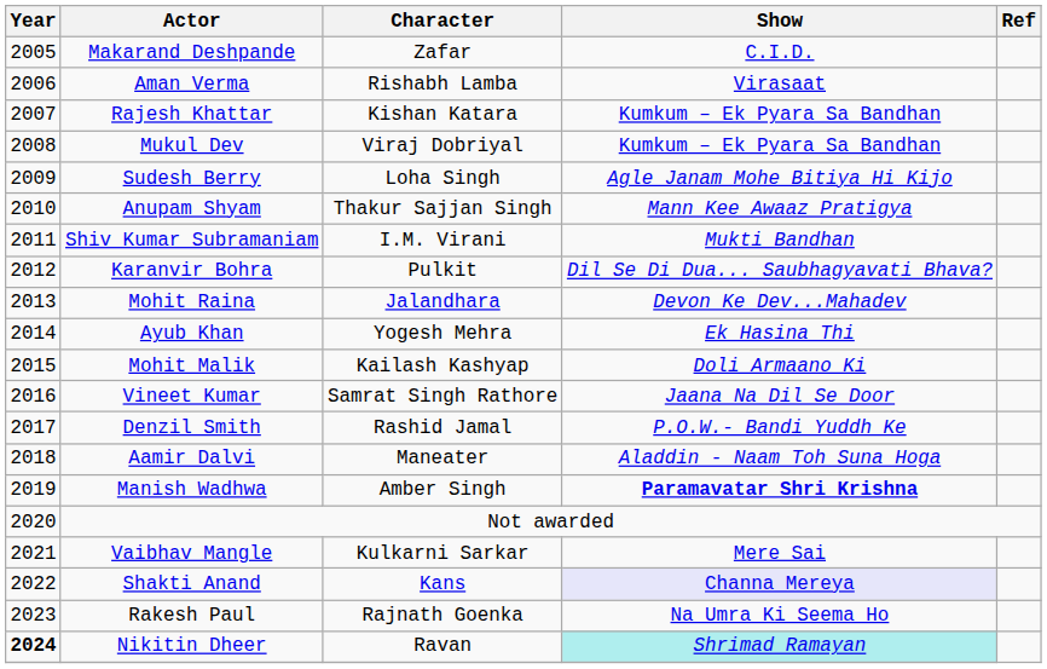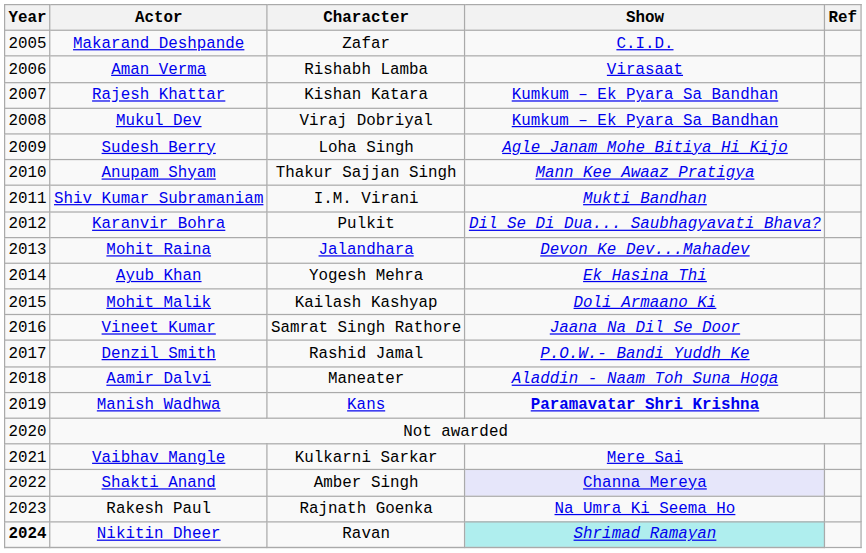 <table class="wikitable sortable" style="text-align:center;">
 <tr>
 <th>Year</th>
 <th>Actor</th>
 <th>Character</th>
 <th>Show</th>
 <th>Ref</th>
 </tr>
 <tr>
 <td>2005</td>
 <td><a href='#'>Makarand Deshpande</a></td>
 <td>Zafar</td>
 <td><a href='#'>C.I.D.</a></td>
 <td></td>
 </tr>
 <tr>
 <td>2006</td>
 <td><a href='#'>Aman Verma</a></td>
 <td>Rishabh Lamba</td>
 <td><a href='#'>Virasaat</a></td>
 <td></td>
 </tr>
 <tr>
 <td>2007</td>
 <td><a href='#'>Rajesh Khattar</a></td>
 <td>Kishan Katara</td>
 <td><a href='#'>Kumkum – Ek Pyara Sa Bandhan</a></td>
 <td></td>
 </tr>
 <tr>
 <td>2008</td>
 <td><a href='#'>Mukul Dev</a></td>
 <td>Viraj Dobriyal</td>
 <td><a href='#'>Kumkum – Ek Pyara Sa Bandhan</a></td>
 <td></td>
 </tr>
 <tr>
 <td>2009</td>
 <td><a href='#'>Sudesh Berry</a></td>
 <td>Loha Singh</td>
 <td><em><a href='#'>Agle Janam Mohe Bitiya Hi Kijo</a></em></td>
 <td></td>
 </tr>
 <tr>
 <td>2010</td>
 <td><a href='#'>Anupam Shyam</a></td>
 <td>Thakur Sajjan Singh</td>
 <td><em><a href='#'>Mann Kee Awaaz Pratigya</a></em></td>
 <td></td>
 </tr>
 <tr>
 <td>2011</td>
 <td><a href='#'>Shiv Kumar Subramaniam</a></td>
 <td>I.M. Virani</td>
 <td><em><a href='#'>Mukti Bandhan</a></em></td>
 <td></td>
 </tr>
 <tr>
 <td>2012</td>
 <td><a href='#'>Karanvir Bohra</a></td>
 <td>Pulkit</td>
 <td><em><a href='#'>Dil Se Di Dua... Saubhagyavati Bhava?</a></em></td>
 <td></td>
 </tr>
 <tr>
 <td>2013</td>
 <td><a href='#'>Mohit Raina</a></td>
 <td><a href='#'>Jalandhara</a></td>
 <td><em><a href='#'>Devon Ke Dev...Mahadev</a></em></td>
 <td></td>
 </tr>
 <tr>
 <td>2014</td>
 <td><a href='#'>Ayub Khan</a></td>
 <td>Yogesh Mehra</td>
 <td><em><a href='#'>Ek Hasina Thi</a></em></td>
 <td></td>
 </tr>
 <tr>
 <td>2015</td>
 <td><a href='#'>Mohit Malik</a></td>
 <td>Kailash Kashyap</td>
 <td><em><a href='#'>Doli Armaano Ki</a></em></td>
 <td></td>
 </tr>
 <tr>
 <td>2016</td>
 <td><a href='#'>Vineet Kumar</a></td>
 <td>Samrat Singh Rathore</td>
 <td><em><a href='#'>Jaana Na Dil Se Door</a></em></td>
 <td></td>
 </tr>
 <tr>
 <td>2017</td>
 <td><a href='#'>Denzil Smith</a></td>
 <td>Rashid Jamal</td>
 <td><em><a href='#'>P.O.W.- Bandi Yuddh Ke</a></em></td>
 <td></td>
 </tr>
 <tr>
 <td>2018</td>
 <td><a href='#'>Aamir Dalvi</a></td>
 <td>Maneater</td>
 <td><em><a href='#'>Aladdin - Naam Toh Suna Hoga</a></em></td>
 <td></td>
 </tr>
 <tr>
 <td>2019</td>
 <td><a href='#'>Manish Wadhwa</a></td>
-<td>Amber Singh</td>
+<td><a href='#'>Kans</a></td>
 <td><strong><a href='#'>Paramavatar Shri Krishna</a></strong></td>
 <td></td>
 </tr>
 <tr>
 <td>2020</td>
 <td colspan=4>Not awarded</td>
 </tr>
 <tr>
 <td>2021</td>
 <td><a href='#'>Vaibhav Mangle</a></td>
 <td>Kulkarni Sarkar</td>
 <td><a href='#'>Mere Sai</a></td>
 <td></td>
 </tr>
 <tr>
 <td>2022</td>
 <td><a href='#'>Shakti Anand</a></td>
-<td><a href='#'>Kans</a></td>
+<td>Amber Singh</td>
 <td style="background: lavender;"><a href='#'>Channa Mereya</a></td>
 <td></td>
 </tr>
 <tr>
 <td>2023</td>
 <td>Rakesh Paul</td>
 <td>Rajnath Goenka</td>
 <td><a href='#'>Na Umra Ki Seema Ho</a></td>
 <td></td>
 </tr>
 <tr>
 <td><strong>2024</strong></td>
 <td><a href='#'>Nikitin Dheer</a></td>
 <td>Ravan</td>
 <td style="background: paleturquoise;"><em><a href='#'>Shrimad Ramayan</a></em></td>
 </tr>
 <tr>
 </tr>
 </table>
